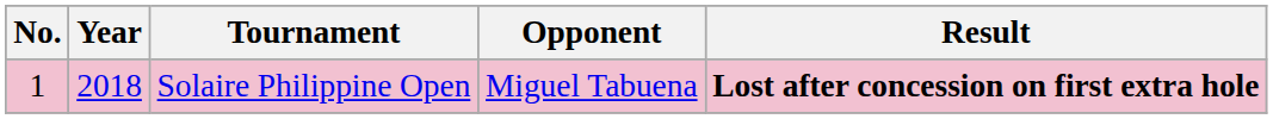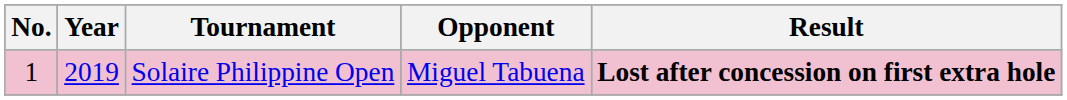 <table class="wikitable" style="font-size:95%;">
 <tr>
 <th>No.</th>
 <th>Year</th>
 <th>Tournament</th>
 <th>Opponent</th>
 <th>Result</th>
 </tr>
 <tr style="background:#F2C1D1;">
 <td align=center>1</td>
-<td><a href='#'>2018</a></td>
+<td><a href='#'>2019</a></td>
 <td><a href='#'>Solaire Philippine Open</a></td>
 <td> <a href='#'>Miguel Tabuena</a></td>
 <td><strong>Lost after concession on first extra hole</strong></td>
 </tr>
 </table>
